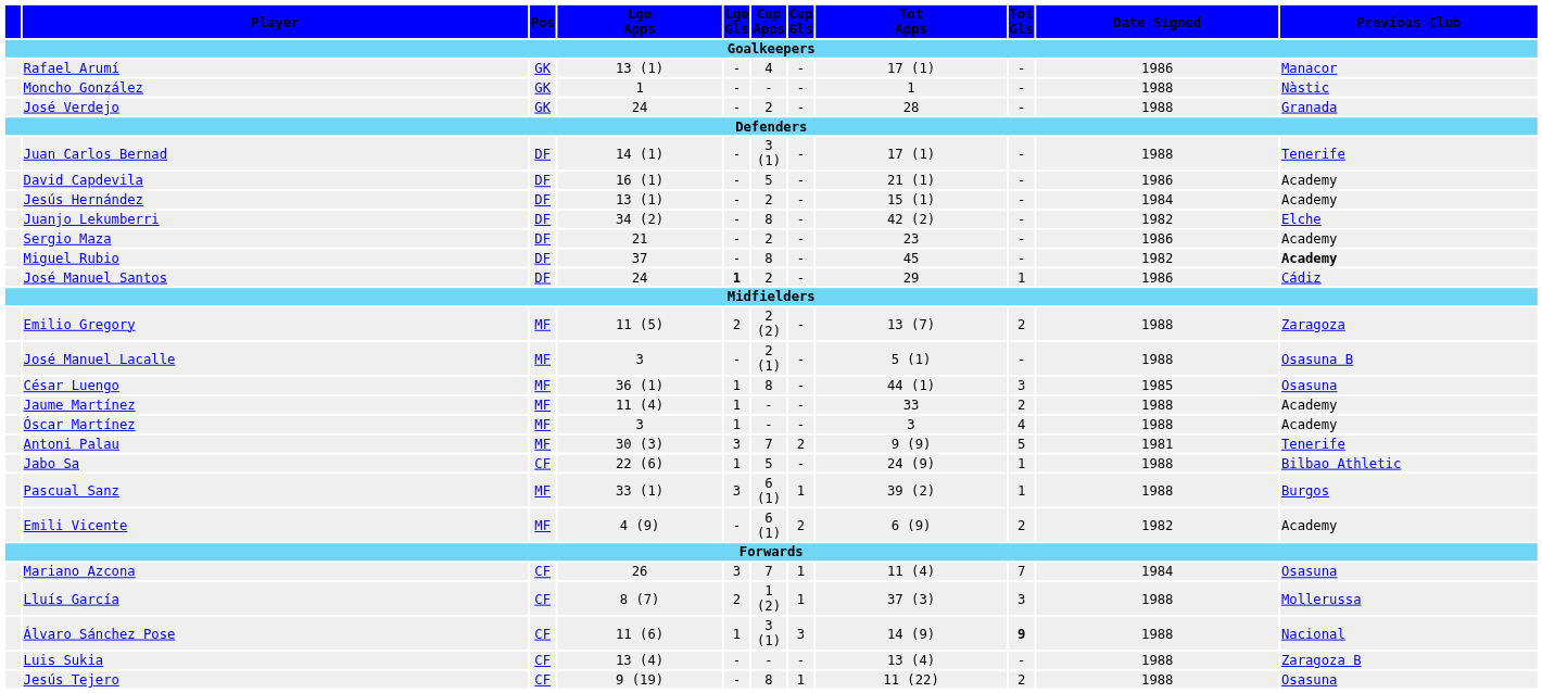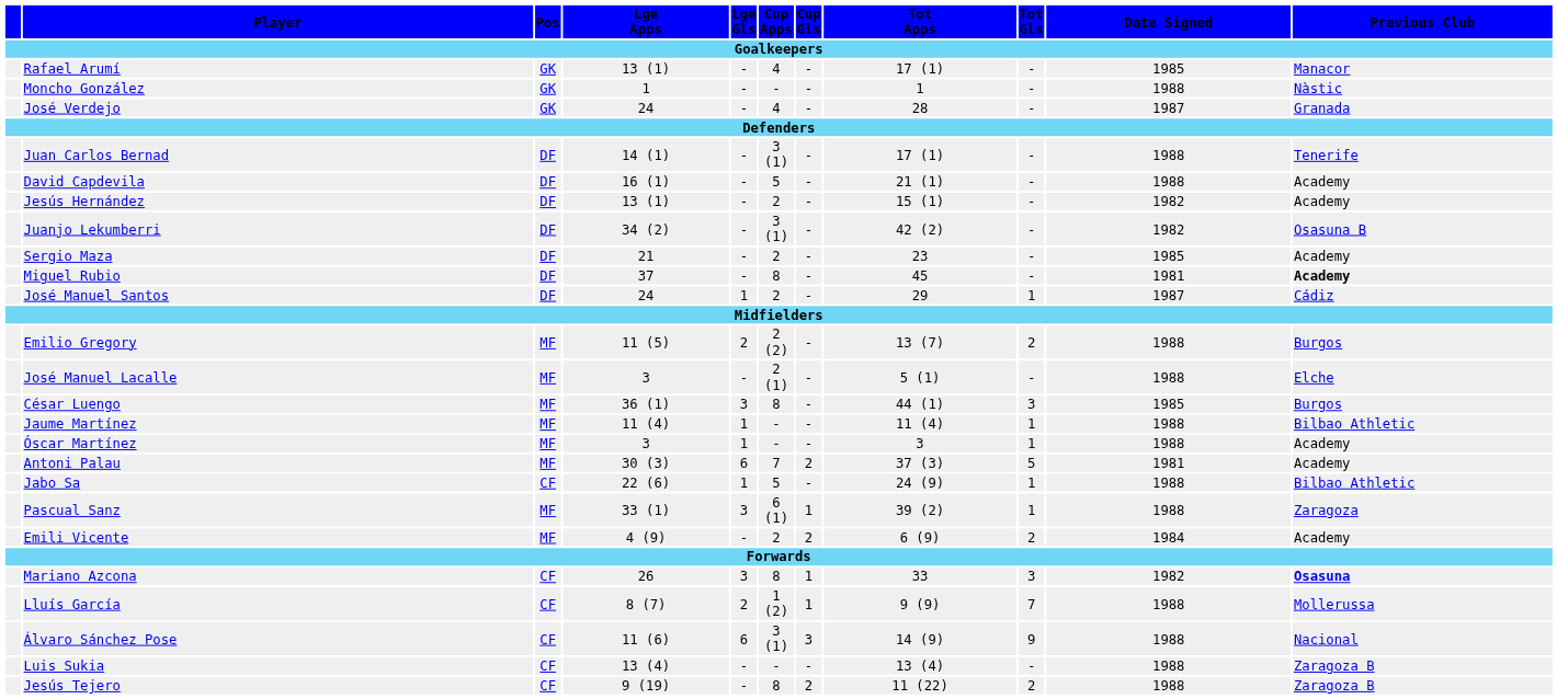 <table width=95%>
 <tr bgcolor=#0000FF>
 <th width=1%></th>
 <th !width=45%>Player</th>
 <th width=1%>Pos</th>
 <th !width=1%>Lge<br>Apps</th>
 <th width=1%>Lge<br>Gls</th>
 <th width=1%>Cup<br>Apps</th>
 <th width=1%>Cup<br>Gls</th>
 <th !width=1%>Tot<br>Apps</th>
 <th width=1%>Tot<br>Gls</th>
 <th width=16%>Date Signed</th>
 <th width=17%>Previous Club</th>
 </tr>
 <tr>
 <th colspan=14 bgcolor=#6fd6f5>Goalkeepers</th>
 </tr>
 <tr bgcolor=#EFEFEF>
 <td align=center></td>
 <td><a href='#'>Rafael Arumí</a></td>
 <td align=center><a href='#'>GK</a></td>
 <td align=center>13 (1)</td>
 <td align=center>-</td>
 <td align=center>4</td>
 <td align=center>-</td>
 <td align=center>17 (1)</td>
 <td align=center>-</td>
-<td align=center>1986</td>
+<td align=center>1985</td>
 <td><a href='#'>Manacor</a></td>
 </tr>
 <tr bgcolor=#EFEFEF>
 <td align=center></td>
 <td><a href='#'>Moncho González</a></td>
 <td align=center><a href='#'>GK</a></td>
 <td align=center>1</td>
 <td align=center>-</td>
 <td align=center>-</td>
 <td align=center>-</td>
 <td align=center>1</td>
 <td align=center>-</td>
 <td align=center>1988</td>
 <td><a href='#'>Nàstic</a></td>
 </tr>
 <tr bgcolor=#EFEFEF>
 <td align=center></td>
 <td><a href='#'>José Verdejo</a></td>
 <td align=center><a href='#'>GK</a></td>
 <td align=center>24</td>
 <td align=center>-</td>
-<td align=center>2</td>
+<td align=center>4</td>
 <td align=center>-</td>
 <td align=center>28</td>
 <td align=center>-</td>
-<td align=center>1988</td>
+<td align=center>1987</td>
 <td><a href='#'>Granada</a></td>
 </tr>
 <tr>
 <th colspan=14 bgcolor=#6fd6f5>Defenders</th>
 </tr>
 <tr bgcolor=#EFEFEF>
 <td align=center></td>
 <td><a href='#'>Juan Carlos Bernad</a></td>
 <td align=center><a href='#'>DF</a></td>
 <td align=center>14 (1)</td>
 <td align=center>-</td>
 <td align=center>3 (1)</td>
 <td align=center>-</td>
 <td align=center>17 (1)</td>
 <td align=center>-</td>
 <td align=center>1988</td>
 <td><a href='#'>Tenerife</a></td>
 </tr>
 <tr bgcolor=#EFEFEF>
 <td align=center></td>
 <td><a href='#'>David Capdevila</a></td>
 <td align=center><a href='#'>DF</a></td>
 <td align=center>16 (1)</td>
 <td align=center>-</td>
 <td align=center>5</td>
 <td align=center>-</td>
 <td align=center>21 (1)</td>
 <td align=center>-</td>
-<td align=center>1986</td>
+<td align=center>1988</td>
 <td>Academy</td>
 </tr>
 <tr bgcolor=#EFEFEF>
 <td align=center></td>
 <td><a href='#'>Jesús Hernández</a></td>
 <td align=center><a href='#'>DF</a></td>
 <td align=center>13 (1)</td>
 <td align=center>-</td>
 <td align=center>2</td>
 <td align=center>-</td>
 <td align=center>15 (1)</td>
 <td align=center>-</td>
-<td align=center>1984</td>
+<td align=center>1982</td>
 <td>Academy</td>
 </tr>
 <tr bgcolor=#EFEFEF>
 <td align=center></td>
 <td><a href='#'>Juanjo Lekumberri</a></td>
 <td align=center><a href='#'>DF</a></td>
 <td align=center>34 (2)</td>
 <td align=center>-</td>
-<td align=center>8</td>
+<td align=center>3 (1)</td>
 <td align=center>-</td>
 <td align=center>42 (2)</td>
 <td align=center>-</td>
 <td align=center>1982</td>
-<td><a href='#'>Elche</a></td>
+<td><a href='#'>Osasuna B</a></td>
 </tr>
 <tr bgcolor=#EFEFEF>
 <td align=center></td>
 <td><a href='#'>Sergio Maza</a></td>
 <td align=center><a href='#'>DF</a></td>
 <td align=center>21</td>
 <td align=center>-</td>
 <td align=center>2</td>
 <td align=center>-</td>
 <td align=center>23</td>
 <td align=center>-</td>
-<td align=center>1986</td>
+<td align=center>1985</td>
 <td>Academy</td>
 </tr>
 <tr bgcolor=#EFEFEF>
 <td align=center></td>
 <td><a href='#'>Miguel Rubio</a></td>
 <td align=center><a href='#'>DF</a></td>
 <td align=center>37</td>
 <td align=center>-</td>
 <td align=center>8</td>
 <td align=center>-</td>
 <td align=center>45</td>
 <td align=center>-</td>
-<td align=center>1982</td>
+<td align=center>1981</td>
 <td><strong>Academy</strong></td>
 </tr>
 <tr bgcolor=#EFEFEF>
 <td align=center></td>
 <td><a href='#'>José Manuel Santos</a></td>
 <td align=center><a href='#'>DF</a></td>
 <td align=center>24</td>
-<td align=center><strong>1</strong></td>
+<td align=center>1</td>
 <td align=center>2</td>
 <td align=center>-</td>
 <td align=center>29</td>
 <td align=center>1</td>
-<td align=center>1986</td>
+<td align=center>1987</td>
 <td><a href='#'>Cádiz</a></td>
 </tr>
 <tr>
 <th colspan=14 bgcolor=#6fd6f5>Midfielders</th>
 </tr>
 <tr bgcolor=#EFEFEF>
 <td align=center></td>
 <td><a href='#'>Emilio Gregory</a></td>
 <td align=center><a href='#'>MF</a></td>
 <td align=center>11 (5)</td>
 <td align=center>2</td>
 <td align=center>2 (2)</td>
 <td align=center>-</td>
 <td align=center>13 (7)</td>
 <td align=center>2</td>
 <td align=center>1988</td>
-<td><a href='#'>Zaragoza</a></td>
+<td><a href='#'>Burgos</a></td>
 </tr>
 <tr bgcolor=#EFEFEF>
 <td align=center></td>
 <td><a href='#'>José Manuel Lacalle</a></td>
 <td align=center><a href='#'>MF</a></td>
 <td align=center>3</td>
 <td align=center>-</td>
 <td align=center>2 (1)</td>
 <td align=center>-</td>
 <td align=center>5 (1)</td>
 <td align=center>-</td>
 <td align=center>1988</td>
-<td><a href='#'>Osasuna B</a></td>
+<td><a href='#'>Elche</a></td>
 </tr>
 <tr bgcolor=#EFEFEF>
 <td align=center></td>
 <td><a href='#'>César Luengo</a></td>
 <td align=center><a href='#'>MF</a></td>
 <td align=center>36 (1)</td>
-<td align=center>1</td>
+<td align=center>3</td>
 <td align=center>8</td>
 <td align=center>-</td>
 <td align=center>44 (1)</td>
 <td align=center>3</td>
 <td align=center>1985</td>
-<td><a href='#'>Osasuna</a></td>
+<td><a href='#'>Burgos</a></td>
 </tr>
 <tr bgcolor=#EFEFEF>
 <td align=center></td>
 <td><a href='#'>Jaume Martínez</a></td>
 <td align=center><a href='#'>MF</a></td>
 <td align=center>11 (4)</td>
 <td align=center>1</td>
 <td align=center>-</td>
 <td align=center>-</td>
-<td align=center>33</td>
-<td align=center>2</td>
+<td align=center>11 (4)</td>
+<td align=center>1</td>
 <td align=center>1988</td>
-<td>Academy</td>
+<td><a href='#'>Bilbao Athletic</a></td>
 </tr>
 <tr bgcolor=#EFEFEF>
 <td align=center></td>
 <td><a href='#'>Óscar Martínez</a></td>
 <td align=center><a href='#'>MF</a></td>
 <td align=center>3</td>
 <td align=center>1</td>
 <td align=center>-</td>
 <td align=center>-</td>
 <td align=center>3</td>
-<td align=center>4</td>
+<td align=center>1</td>
 <td align=center>1988</td>
 <td>Academy</td>
 </tr>
 <tr bgcolor=#EFEFEF>
 <td align=center></td>
 <td><a href='#'>Antoni Palau</a></td>
 <td align=center><a href='#'>MF</a></td>
 <td align=center>30 (3)</td>
-<td align=center>3</td>
+<td align=center>6</td>
 <td align=center>7</td>
 <td align=center>2</td>
-<td align=center>9 (9)</td>
+<td align=center>37 (3)</td>
 <td align=center>5</td>
 <td align=center>1981</td>
-<td><a href='#'>Tenerife</a></td>
+<td>Academy</td>
 </tr>
 <tr bgcolor=#EFEFEF>
 <td align=center></td>
 <td><a href='#'>Jabo Sa</a></td>
 <td align=center><a href='#'>CF</a></td>
 <td align=center>22 (6)</td>
 <td align=center>1</td>
 <td align=center>5</td>
 <td align=center>-</td>
 <td align=center>24 (9)</td>
 <td align=center>1</td>
 <td align=center>1988</td>
 <td><a href='#'>Bilbao Athletic</a></td>
 </tr>
 <tr bgcolor=#EFEFEF>
 <td align=center></td>
 <td><a href='#'>Pascual Sanz</a></td>
 <td align=center><a href='#'>MF</a></td>
 <td align=center>33 (1)</td>
 <td align=center>3</td>
 <td align=center>6 (1)</td>
 <td align=center>1</td>
 <td align=center>39 (2)</td>
 <td align=center>1</td>
 <td align=center>1988</td>
-<td><a href='#'>Burgos</a></td>
+<td><a href='#'>Zaragoza</a></td>
 </tr>
 <tr bgcolor=#EFEFEF>
 <td align=center></td>
 <td><a href='#'>Emili Vicente</a></td>
 <td align=center><a href='#'>MF</a></td>
 <td align=center>4 (9)</td>
 <td align=center>-</td>
-<td align=center>6 (1)</td>
+<td align=center>2</td>
 <td align=center>2</td>
 <td align=center>6 (9)</td>
 <td align=center>2</td>
-<td align=center>1982</td>
+<td align=center>1984</td>
 <td>Academy</td>
 </tr>
 <tr>
 <th colspan=14 bgcolor=#6fd6f5>Forwards</th>
 </tr>
 <tr bgcolor=#EFEFEF>
 <td align=center></td>
 <td><a href='#'>Mariano Azcona</a></td>
 <td align=center><a href='#'>CF</a></td>
 <td align=center>26</td>
 <td align=center>3</td>
-<td align=center>7</td>
+<td align=center>8</td>
 <td align=center>1</td>
-<td align=center>11 (4)</td>
-<td align=center>7</td>
-<td align=center>1984</td>
-<td><a href='#'>Osasuna</a></td>
+<td align=center>33</td>
+<td align=center>3</td>
+<td align=center>1982</td>
+<td><strong><a href='#'>Osasuna</a></strong></td>
 </tr>
 <tr bgcolor=#EFEFEF>
 <td align=center></td>
 <td><a href='#'>Lluís García</a></td>
 <td align=center><a href='#'>CF</a></td>
 <td align=center>8 (7)</td>
 <td align=center>2</td>
 <td align=center>1 (2)</td>
 <td align=center>1</td>
-<td align=center>37 (3)</td>
-<td align=center>3</td>
+<td align=center>9 (9)</td>
+<td align=center>7</td>
 <td align=center>1988</td>
 <td><a href='#'>Mollerussa</a></td>
 </tr>
 <tr bgcolor=#EFEFEF>
 <td align=center></td>
 <td><a href='#'>Álvaro Sánchez Pose</a></td>
 <td align=center><a href='#'>CF</a></td>
 <td align=center>11 (6)</td>
-<td align=center>1</td>
+<td align=center>6</td>
 <td align=center>3 (1)</td>
 <td align=center>3</td>
 <td align=center>14 (9)</td>
-<td align=center><strong>9</strong></td>
+<td align=center>9</td>
 <td align=center>1988</td>
 <td><a href='#'>Nacional</a></td>
 </tr>
 <tr bgcolor=#EFEFEF>
 <td align=center></td>
 <td><a href='#'>Luis Sukia</a></td>
 <td align=center><a href='#'>CF</a></td>
 <td align=center>13 (4)</td>
 <td align=center>-</td>
 <td align=center>-</td>
 <td align=center>-</td>
 <td align=center>13 (4)</td>
 <td align=center>-</td>
 <td align=center>1988</td>
 <td><a href='#'>Zaragoza B</a></td>
 </tr>
 <tr bgcolor=#EFEFEF>
 <td align=center></td>
 <td><a href='#'>Jesús Tejero</a></td>
 <td align=center><a href='#'>CF</a></td>
 <td align=center>9 (19)</td>
 <td align=center>-</td>
 <td align=center>8</td>
-<td align=center>1</td>
+<td align=center>2</td>
 <td align=center>11 (22)</td>
 <td align=center>2</td>
 <td align=center>1988</td>
-<td><a href='#'>Osasuna</a></td>
+<td><a href='#'>Zaragoza B</a></td>
 </tr>
 </table>
